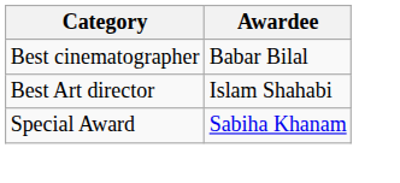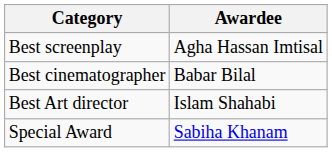 <table class="wikitable">
 <tr>
 <th>Category</th>
 <th>Awardee</th>
+</tr>
+<tr>
+<td>Best screenplay</td>
+<td>Agha Hassan Imtisal</td>
 </tr>
 <tr>
 <td>Best cinematographer</td>
 <td>Babar Bilal</td>
 </tr>
 <tr>
 <td>Best Art director</td>
 <td>Islam Shahabi</td>
 </tr>
 <tr>
 <td>Special Award</td>
 <td><a href='#'>Sabiha Khanam</a></td>
 </tr>
 </table>
